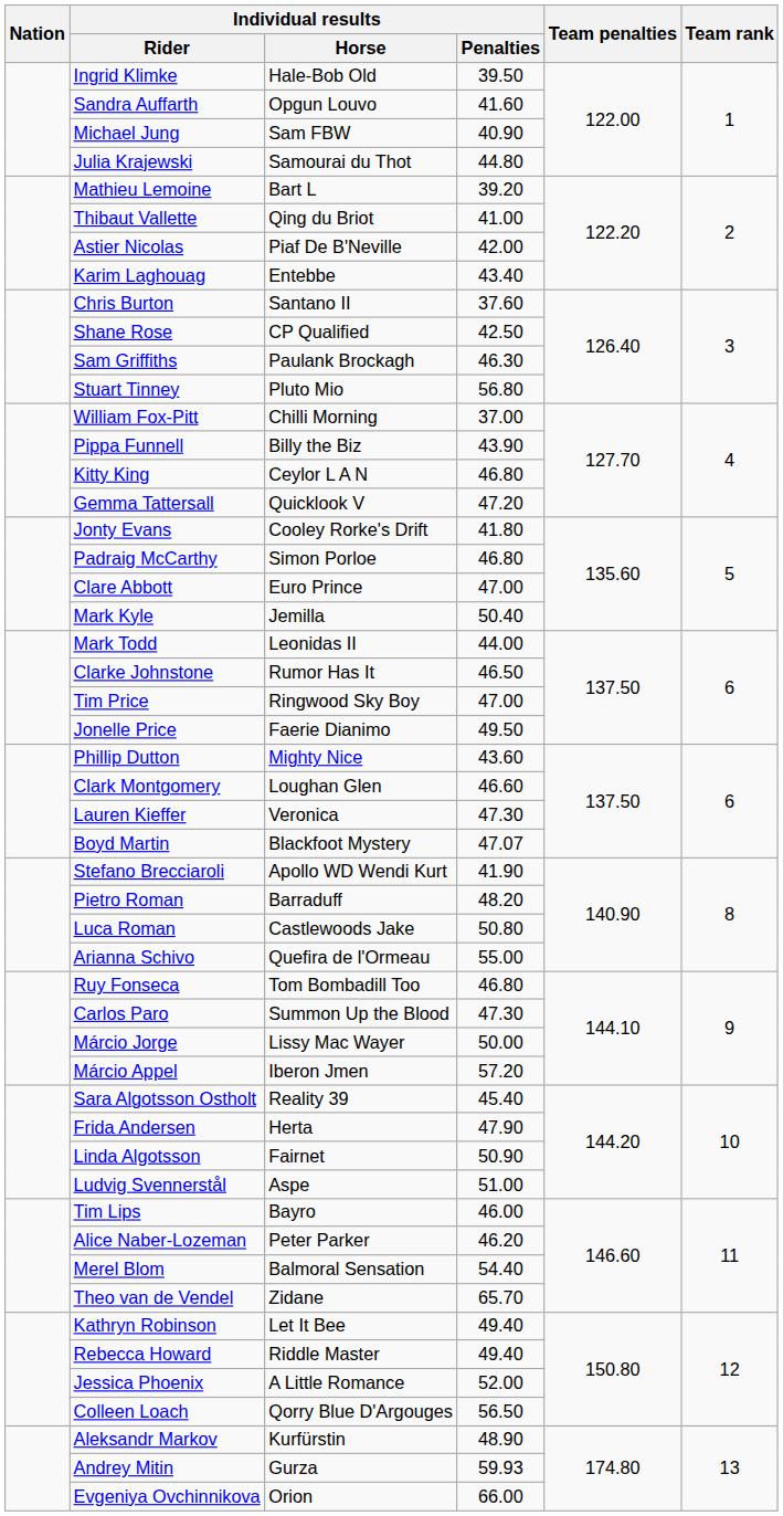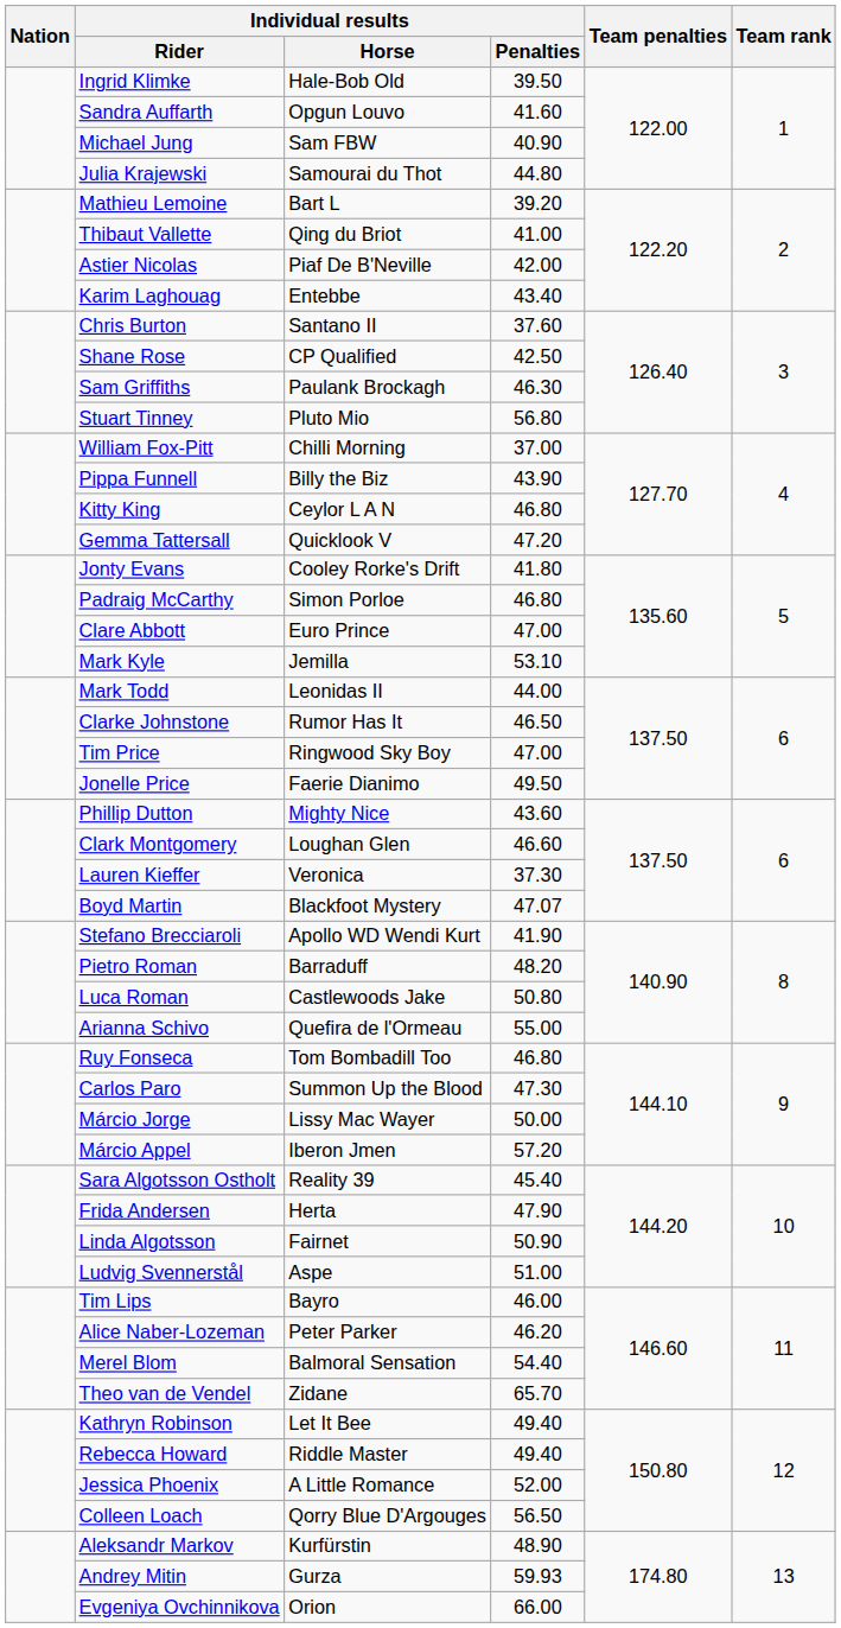 <table class=wikitable style="font-size:90%">
 <tr>
 <th rowspan="2">Nation</th>
 <th colspan="3">Individual results</th>
 <th rowspan="2">Team penalties</th>
 <th rowspan="2">Team rank</th>
 </tr>
 <tr>
 <th>Rider</th>
 <th>Horse</th>
 <th>Penalties</th>
 </tr>
 <tr>
 <td rowspan="4"></td>
 <td><a href='#'>Ingrid Klimke</a></td>
 <td>Hale-Bob Old</td>
 <td align=center>39.50</td>
 <td align=center rowspan="4">122.00</td>
 <td align=center rowspan="4">1</td>
 </tr>
 <tr>
 <td><a href='#'>Sandra Auffarth</a></td>
 <td>Opgun Louvo</td>
 <td align=center>41.60</td>
 </tr>
 <tr>
 <td><a href='#'>Michael Jung</a></td>
 <td>Sam FBW</td>
 <td align=center>40.90</td>
 </tr>
 <tr>
 <td><a href='#'>Julia Krajewski</a></td>
 <td>Samourai du Thot</td>
 <td align=center>44.80</td>
 </tr>
 <tr>
 <td rowspan="4"></td>
 <td><a href='#'>Mathieu Lemoine</a></td>
 <td>Bart L</td>
 <td align=center>39.20</td>
 <td align=center rowspan="4">122.20</td>
 <td align=center rowspan="4">2</td>
 </tr>
 <tr>
 <td><a href='#'>Thibaut Vallette</a></td>
 <td>Qing du Briot</td>
 <td align=center>41.00</td>
 </tr>
 <tr>
 <td><a href='#'>Astier Nicolas</a></td>
 <td>Piaf De B'Neville</td>
 <td align=center>42.00</td>
 </tr>
 <tr>
 <td><a href='#'>Karim Laghouag</a></td>
 <td>Entebbe</td>
 <td align=center>43.40</td>
 </tr>
 <tr>
 <td rowspan="4"></td>
 <td><a href='#'>Chris Burton</a></td>
 <td>Santano II</td>
 <td align=center>37.60</td>
 <td align=center rowspan="4">126.40</td>
 <td align=center rowspan="4">3</td>
 </tr>
 <tr>
 <td><a href='#'>Shane Rose</a></td>
 <td>CP Qualified</td>
 <td align=center>42.50</td>
 </tr>
 <tr>
 <td><a href='#'>Sam Griffiths</a></td>
 <td>Paulank Brockagh</td>
 <td align=center>46.30</td>
 </tr>
 <tr>
 <td><a href='#'>Stuart Tinney</a></td>
 <td>Pluto Mio</td>
 <td align=center>56.80</td>
 </tr>
 <tr>
 <td rowspan="4"></td>
 <td><a href='#'>William Fox-Pitt</a></td>
 <td>Chilli Morning</td>
 <td align=center>37.00</td>
 <td align=center rowspan="4">127.70</td>
 <td align=center rowspan="4">4</td>
 </tr>
 <tr>
 <td><a href='#'>Pippa Funnell</a></td>
 <td>Billy the Biz</td>
 <td align=center>43.90</td>
 </tr>
 <tr>
 <td><a href='#'>Kitty King</a></td>
 <td>Ceylor L A N</td>
 <td align=center>46.80</td>
 </tr>
 <tr>
 <td><a href='#'>Gemma Tattersall</a></td>
 <td>Quicklook V</td>
 <td align=center>47.20</td>
 </tr>
 <tr>
 <td rowspan="4"></td>
 <td><a href='#'>Jonty Evans</a></td>
 <td>Cooley Rorke's Drift</td>
 <td align=center>41.80</td>
 <td align=center rowspan="4">135.60</td>
 <td align=center rowspan="4">5</td>
 </tr>
 <tr>
 <td><a href='#'>Padraig McCarthy</a></td>
 <td>Simon Porloe</td>
 <td align=center>46.80</td>
 </tr>
 <tr>
 <td><a href='#'>Clare Abbott</a></td>
 <td>Euro Prince</td>
 <td align=center>47.00</td>
 </tr>
 <tr>
 <td><a href='#'>Mark Kyle</a></td>
 <td>Jemilla</td>
-<td align=center>50.40</td>
+<td align=center>53.10</td>
 </tr>
 <tr>
 <td rowspan="4"></td>
 <td><a href='#'>Mark Todd</a></td>
 <td>Leonidas II</td>
 <td align=center>44.00</td>
 <td align=center rowspan="4">137.50</td>
 <td align=center rowspan="4">6</td>
 </tr>
 <tr>
 <td><a href='#'>Clarke Johnstone</a></td>
 <td>Rumor Has It</td>
 <td align=center>46.50</td>
 </tr>
 <tr>
 <td><a href='#'>Tim Price</a></td>
 <td>Ringwood Sky Boy</td>
 <td align=center>47.00</td>
 </tr>
 <tr>
 <td><a href='#'>Jonelle Price</a></td>
 <td>Faerie Dianimo</td>
 <td align=center>49.50</td>
 </tr>
 <tr>
 <td rowspan="4"></td>
 <td><a href='#'>Phillip Dutton</a></td>
 <td><a href='#'>Mighty Nice</a></td>
 <td align=center>43.60</td>
 <td align=center rowspan="4">137.50</td>
 <td align=center rowspan="4">6</td>
 </tr>
 <tr>
 <td><a href='#'>Clark Montgomery</a></td>
 <td>Loughan Glen</td>
 <td align=center>46.60</td>
 </tr>
 <tr>
 <td><a href='#'>Lauren Kieffer</a></td>
 <td>Veronica</td>
-<td align=center>47.30</td>
+<td align=center>37.30</td>
 </tr>
 <tr>
 <td><a href='#'>Boyd Martin</a></td>
 <td>Blackfoot Mystery</td>
 <td align=center>47.07</td>
 </tr>
 <tr>
 <td rowspan="4"></td>
 <td><a href='#'>Stefano Brecciaroli</a></td>
 <td>Apollo WD Wendi Kurt</td>
 <td align=center>41.90</td>
 <td align=center rowspan="4">140.90</td>
 <td align=center rowspan="4">8</td>
 </tr>
 <tr>
 <td><a href='#'>Pietro Roman</a></td>
 <td>Barraduff</td>
 <td align=center>48.20</td>
 </tr>
 <tr>
 <td><a href='#'>Luca Roman</a></td>
 <td>Castlewoods Jake</td>
 <td align=center>50.80</td>
 </tr>
 <tr>
 <td><a href='#'>Arianna Schivo</a></td>
 <td>Quefira de l'Ormeau</td>
 <td align=center>55.00</td>
 </tr>
 <tr>
 <td rowspan="4"></td>
 <td><a href='#'>Ruy Fonseca</a></td>
 <td>Tom Bombadill Too</td>
 <td align=center>46.80</td>
 <td align=center rowspan="4">144.10</td>
 <td align=center rowspan="4">9</td>
 </tr>
 <tr>
 <td><a href='#'>Carlos Paro</a></td>
 <td>Summon Up the Blood</td>
 <td align=center>47.30</td>
 </tr>
 <tr>
 <td><a href='#'>Márcio Jorge</a></td>
 <td>Lissy Mac Wayer</td>
 <td align=center>50.00</td>
 </tr>
 <tr>
 <td><a href='#'>Márcio Appel</a></td>
 <td>Iberon Jmen</td>
 <td align=center>57.20</td>
 </tr>
 <tr>
 <td rowspan="4"></td>
 <td><a href='#'>Sara Algotsson Ostholt</a></td>
 <td>Reality 39</td>
 <td align=center>45.40</td>
 <td align=center rowspan="4">144.20</td>
 <td align=center rowspan="4">10</td>
 </tr>
 <tr>
 <td><a href='#'>Frida Andersen</a></td>
 <td>Herta</td>
 <td align=center>47.90</td>
 </tr>
 <tr>
 <td><a href='#'>Linda Algotsson</a></td>
 <td>Fairnet</td>
 <td align=center>50.90</td>
 </tr>
 <tr>
 <td><a href='#'>Ludvig Svennerstål</a></td>
 <td>Aspe</td>
 <td align=center>51.00</td>
 </tr>
 <tr>
 <td rowspan="4"></td>
 <td><a href='#'>Tim Lips</a></td>
 <td>Bayro</td>
 <td align=center>46.00</td>
 <td align=center rowspan="4">146.60</td>
 <td align=center rowspan="4">11</td>
 </tr>
 <tr>
 <td><a href='#'>Alice Naber-Lozeman</a></td>
 <td>Peter Parker</td>
 <td align=center>46.20</td>
 </tr>
 <tr>
 <td><a href='#'>Merel Blom</a></td>
 <td>Balmoral Sensation</td>
 <td align=center>54.40</td>
 </tr>
 <tr>
 <td><a href='#'>Theo van de Vendel</a></td>
 <td>Zidane</td>
 <td align=center>65.70</td>
 </tr>
 <tr>
 <td rowspan="4"></td>
 <td><a href='#'>Kathryn Robinson</a></td>
 <td>Let It Bee</td>
 <td align=center>49.40</td>
 <td align=center rowspan="4">150.80</td>
 <td align=center rowspan="4">12</td>
 </tr>
 <tr>
 <td><a href='#'>Rebecca Howard</a></td>
 <td>Riddle Master</td>
 <td align=center>49.40</td>
 </tr>
 <tr>
 <td><a href='#'>Jessica Phoenix</a></td>
 <td>A Little Romance</td>
 <td align=center>52.00</td>
 </tr>
 <tr>
 <td><a href='#'>Colleen Loach</a></td>
 <td>Qorry Blue D'Argouges</td>
 <td align=center>56.50</td>
 </tr>
 <tr>
 <td rowspan="3"></td>
 <td><a href='#'>Aleksandr Markov</a></td>
 <td>Kurfürstin</td>
 <td align=center>48.90</td>
 <td align=center rowspan="3">174.80</td>
 <td align=center rowspan="3">13</td>
 </tr>
 <tr>
 <td><a href='#'>Andrey Mitin</a></td>
 <td>Gurza</td>
 <td align=center>59.93</td>
 </tr>
 <tr>
 <td><a href='#'>Evgeniya Ovchinnikova</a></td>
 <td>Orion</td>
 <td align=center>66.00</td>
 </tr>
 </table>
